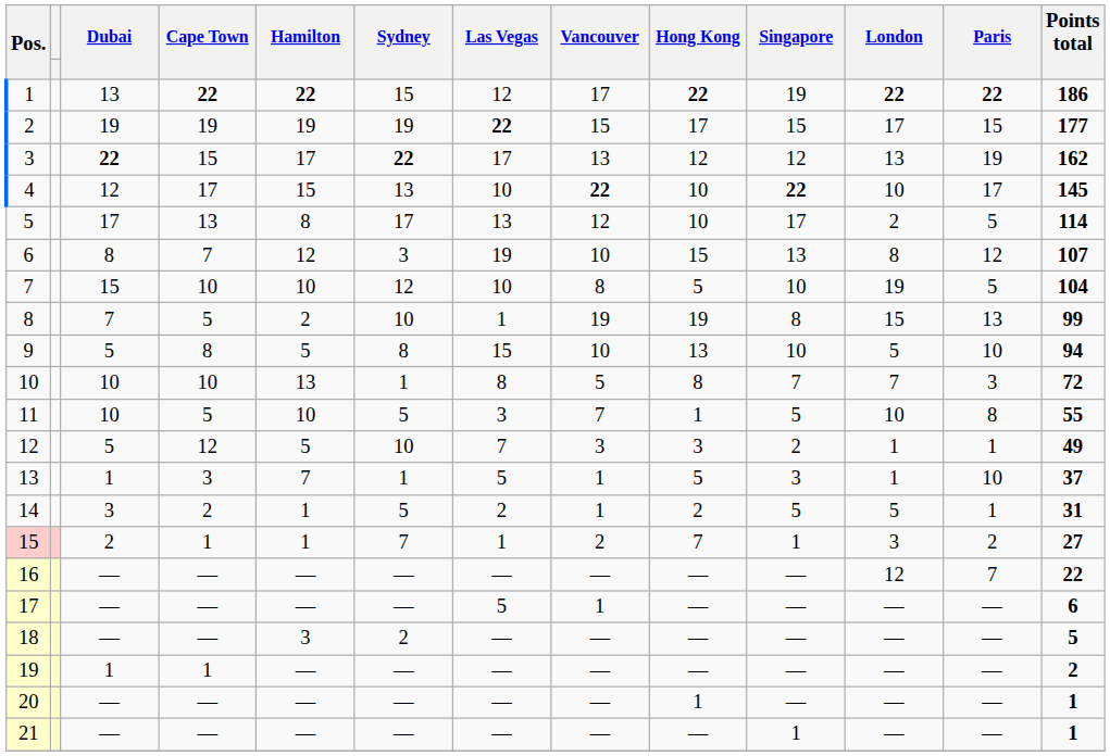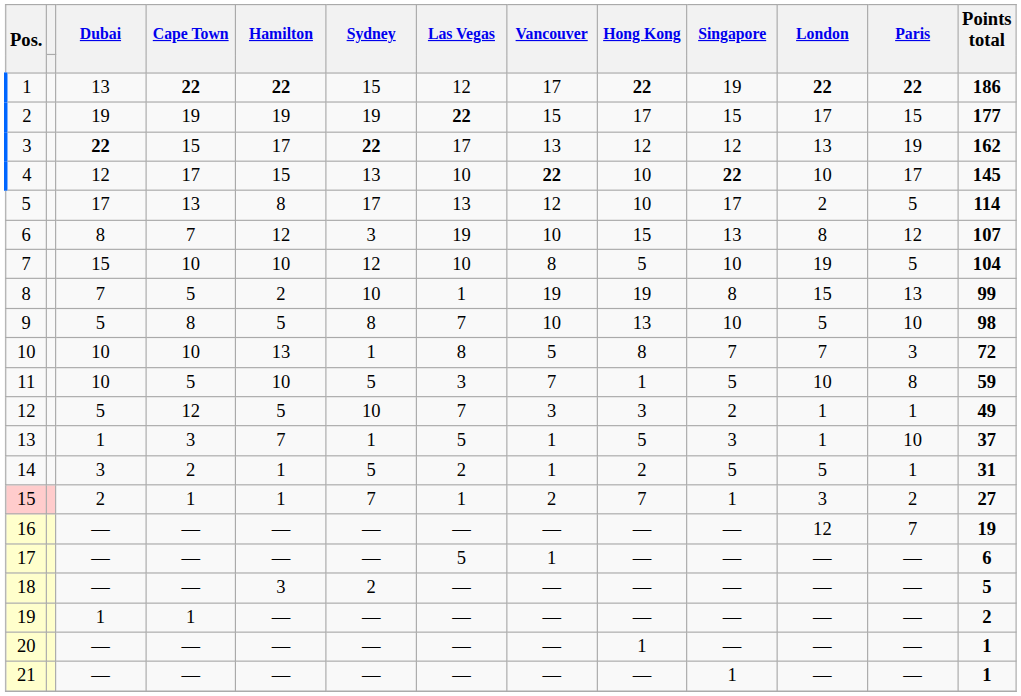 <table class="wikitable sortable" style="text-align:center;">
 <tr>
 <th style="border-bottom:1px solid transparent;"><br>Pos.</th>
 <th></th>
 <th style="vertical-align:top;width:5.5em;border-bottom:1px solid transparent;padding:1px;font-size:85%;"><br><a href='#'>Dubai</a></th>
 <th style="vertical-align:top;width:5.5em;border-bottom:1px solid transparent;padding:1px;font-size:85%;"><br><a href='#'>Cape Town</a></th>
 <th style="vertical-align:top;width:5.5em;border-bottom:1px solid transparent;padding:1px;font-size:85%;"><br><a href='#'>Hamilton</a></th>
 <th style="vertical-align:top;width:5.5em;border-bottom:1px solid transparent;padding:1px;font-size:85%;"><br><a href='#'>Sydney</a></th>
 <th style="vertical-align:top;width:5.5em;border-bottom:1px solid transparent;padding:1px;font-size:85%;"><br><a href='#'>Las Vegas</a></th>
 <th style="vertical-align:top;width:5.5em;border-bottom:1px solid transparent;padding:1px;font-size:85%;"><br><a href='#'>Vancouver</a></th>
 <th style="vertical-align:top;width:5.5em;border-bottom:1px solid transparent;padding:1px;font-size:85%;"><br><a href='#'>Hong Kong</a></th>
 <th style="vertical-align:top;width:5.5em;border-bottom:1px solid transparent;padding:1px;font-size:85%;"><br><a href='#'>Singapore</a></th>
 <th style="vertical-align:top;width:5.5em;border-bottom:1px solid transparent;padding:1px;font-size:85%;"><br><a href='#'>London</a></th>
 <th style="vertical-align:top;width:5.5em;border-bottom:1px solid transparent;padding:1px;font-size:85%;"><br><a href='#'>Paris</a></th>
 <th style="border-bottom:1px solid transparent;">Points<br>total</th>
 </tr>
 <tr style="line-height:8px;">
 <th style="border-top:1px solid transparent;"> </th>
 <th style="border-top:1px solid transparent;"></th>
 <th data-sort-type="number" style="border-top:1px solid transparent;"></th>
 <th data-sort-type="number" style="border-top:1px solid transparent;"></th>
 <th data-sort-type="number" style="border-top:1px solid transparent;"></th>
 <th data-sort-type="number" style="border-top:1px solid transparent;"></th>
 <th data-sort-type="number" style="border-top:1px solid transparent;"></th>
 <th data-sort-type="number" style="border-top:1px solid transparent;"></th>
 <th data-sort-type="number" style="border-top:1px solid transparent;"></th>
 <th data-sort-type="number" style="border-top:1px solid transparent;"></th>
 <th data-sort-type="number" style="border-top:1px solid transparent;"></th>
 <th data-sort-type="number" style="border-top:1px solid transparent;"></th>
 <th data-sort-type="number" style="border-top:1px solid transparent;"> </th>
 </tr>
 <tr style="border-left:3px solid #06f;">
 <td>1</td>
 <td align="left"></td>
 <td>13</td>
 <td><strong>22</strong></td>
 <td><strong>22</strong></td>
 <td>15</td>
 <td>12</td>
 <td>17</td>
 <td><strong>22</strong></td>
 <td>19</td>
 <td><strong>22</strong></td>
 <td><strong>22</strong></td>
 <td><strong>186</strong></td>
 </tr>
 <tr style="border-left:3px solid #06f;">
 <td>2</td>
 <td align="left"></td>
 <td>19</td>
 <td>19</td>
 <td>19</td>
 <td>19</td>
 <td><strong>22</strong></td>
 <td>15</td>
 <td>17</td>
 <td>15</td>
 <td>17</td>
 <td>15</td>
 <td><strong>177</strong></td>
 </tr>
 <tr style="border-left:3px solid #06f;">
 <td>3</td>
 <td align="left"></td>
 <td><strong>22</strong></td>
 <td>15</td>
 <td>17</td>
 <td><strong>22 </strong></td>
 <td>17</td>
 <td>13</td>
 <td>12</td>
 <td>12</td>
 <td>13</td>
 <td>19</td>
 <td><strong>162</strong></td>
 </tr>
 <tr style="border-left:3px solid #06f;">
 <td>4</td>
 <td align="left"></td>
 <td>12</td>
 <td>17</td>
 <td>15</td>
 <td>13</td>
 <td>10</td>
 <td><strong>22</strong></td>
 <td>10</td>
 <td><strong>22</strong></td>
 <td>10</td>
 <td>17</td>
 <td><strong>145</strong></td>
 </tr>
 <tr>
 <td>5</td>
 <td align="left"></td>
 <td>17</td>
 <td>13</td>
 <td>8</td>
 <td>17</td>
 <td>13</td>
 <td>12</td>
 <td>10</td>
 <td>17</td>
 <td>2</td>
 <td>5</td>
 <td><strong>114</strong></td>
 </tr>
 <tr>
 <td>6</td>
 <td align="left"></td>
 <td>8</td>
 <td>7</td>
 <td>12</td>
 <td>3</td>
 <td>19</td>
 <td>10</td>
 <td>15</td>
 <td>13</td>
 <td>8</td>
 <td>12</td>
 <td><strong>107</strong></td>
 </tr>
 <tr>
 <td>7</td>
 <td align="left"></td>
 <td>15</td>
 <td>10</td>
 <td>10</td>
 <td>12</td>
 <td>10</td>
 <td>8</td>
 <td>5</td>
 <td>10</td>
 <td>19</td>
 <td>5</td>
 <td><strong>104</strong></td>
 </tr>
 <tr>
 <td>8</td>
 <td align="left"></td>
 <td>7</td>
 <td>5</td>
 <td>2</td>
 <td>10</td>
 <td>1</td>
 <td>19</td>
 <td>19</td>
 <td>8</td>
 <td>15</td>
 <td>13</td>
 <td><strong>99</strong></td>
 </tr>
 <tr>
 <td>9</td>
 <td align="left"></td>
 <td>5</td>
 <td>8</td>
 <td>5</td>
 <td>8</td>
-<td>15</td>
+<td>7</td>
 <td>10</td>
 <td>13</td>
 <td>10</td>
 <td>5</td>
 <td>10</td>
-<td><strong>94</strong></td>
+<td><strong>98</strong></td>
 </tr>
 <tr>
 <td>10</td>
 <td align="left"></td>
 <td>10</td>
 <td>10</td>
 <td>13</td>
 <td>1</td>
 <td>8</td>
 <td>5</td>
 <td>8</td>
 <td>7</td>
 <td>7</td>
 <td>3</td>
 <td><strong>72</strong></td>
 </tr>
 <tr>
 <td>11</td>
 <td align="left"></td>
 <td>10</td>
 <td>5</td>
 <td>10</td>
 <td>5</td>
 <td>3</td>
 <td>7</td>
 <td>1</td>
 <td>5</td>
 <td>10</td>
 <td>8</td>
-<td><strong>55</strong></td>
+<td><strong>59</strong></td>
 </tr>
 <tr>
 <td>12</td>
 <td align="left"></td>
 <td>5</td>
 <td>12</td>
 <td>5</td>
 <td>10</td>
 <td>7</td>
 <td>3</td>
 <td>3</td>
 <td>2</td>
 <td>1</td>
 <td>1</td>
 <td><strong>49</strong></td>
 </tr>
 <tr>
 <td>13</td>
 <td align="left"></td>
 <td>1</td>
 <td>3</td>
 <td>7</td>
 <td>1</td>
 <td>5</td>
 <td>1</td>
 <td>5</td>
 <td>3</td>
 <td>1</td>
 <td>10</td>
 <td><strong>37</strong></td>
 </tr>
 <tr>
 <td>14</td>
 <td align="left"></td>
 <td>3</td>
 <td>2</td>
 <td>1</td>
 <td>5</td>
 <td>2</td>
 <td>1</td>
 <td>2</td>
 <td>5</td>
 <td>5</td>
 <td>1</td>
 <td><strong>31</strong></td>
 </tr>
 <tr>
 <td style="background:#fcc;">15</td>
 <td style="background:#fcc;" align="left"></td>
 <td>2</td>
 <td>1</td>
 <td>1</td>
 <td>7</td>
 <td>1</td>
 <td>2</td>
 <td>7</td>
 <td>1</td>
 <td>3</td>
 <td>2</td>
 <td><strong>27</strong></td>
 </tr>
 <tr>
 <td style="background:#ffc;">16</td>
 <td style="background:#ffc;" align="left"></td>
 <td>—</td>
 <td>—</td>
 <td>—</td>
 <td>—</td>
 <td>—</td>
 <td>—</td>
 <td>—</td>
 <td>—</td>
 <td>12</td>
 <td>7</td>
-<td><strong>22</strong></td>
+<td><strong>19</strong></td>
 </tr>
 <tr>
 <td style="background:#ffc;">17</td>
 <td style="background:#ffc;" align="left"></td>
 <td>—</td>
 <td>—</td>
 <td>—</td>
 <td>—</td>
 <td>5</td>
 <td>1</td>
 <td>—</td>
 <td>—</td>
 <td>—</td>
 <td>—</td>
 <td><strong>6</strong></td>
 </tr>
 <tr>
 <td style="background:#ffc;">18</td>
 <td style="background:#ffc;" align="left"></td>
 <td>—</td>
 <td>—</td>
 <td>3</td>
 <td>2</td>
 <td>—</td>
 <td>—</td>
 <td>—</td>
 <td>—</td>
 <td>—</td>
 <td>—</td>
 <td><strong>5</strong></td>
 </tr>
 <tr>
 <td style="background:#ffc;">19</td>
 <td style="background:#ffc;" align="left"></td>
 <td>1</td>
 <td>1</td>
 <td>—</td>
 <td>—</td>
 <td>—</td>
 <td>—</td>
 <td>—</td>
 <td>—</td>
 <td>—</td>
 <td>—</td>
 <td><strong>2</strong></td>
 </tr>
 <tr>
 <td style="background:#ffc;">20</td>
 <td style="background:#ffc;" align="left"></td>
 <td>—</td>
 <td>—</td>
 <td>—</td>
 <td>—</td>
 <td>—</td>
 <td>—</td>
 <td>1</td>
 <td>—</td>
 <td>—</td>
 <td>—</td>
 <td><strong>1</strong></td>
 </tr>
 <tr>
 <td style="background:#ffc;">21</td>
 <td style="background:#ffc;" align="left"></td>
 <td>—</td>
 <td>—</td>
 <td>—</td>
 <td>—</td>
 <td>—</td>
 <td>—</td>
 <td>—</td>
 <td>1</td>
 <td>—</td>
 <td>—</td>
 <td><strong>1</strong></td>
 </tr>
 <tr>
 </tr>
 </table>
